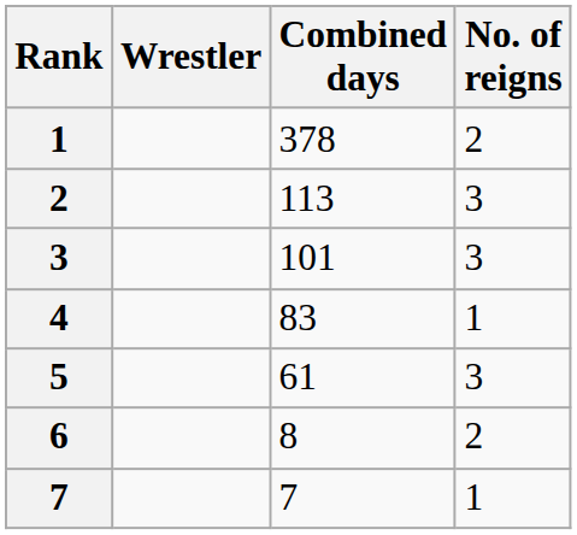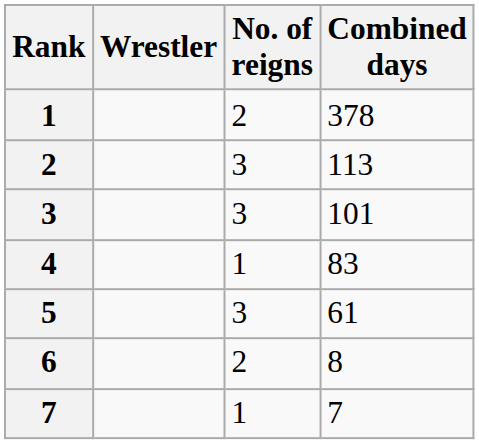 <table class="wikitable">
 <tr>
 <th>Rank</th>
 <th>Wrestler</th>
+<th>No. of<br>reigns</th>
 <th>Combined<br>days</th>
-<th>No. of<br>reigns</th>
 </tr>
 <tr>
 <th>1</th>
 <td></td>
+<td>2</td>
 <td>378</td>
-<td>2</td>
 </tr>
 <tr>
 <th>2</th>
 <td></td>
+<td>3</td>
 <td>113</td>
-<td>3</td>
 </tr>
 <tr>
 <th>3</th>
 <td></td>
+<td>3</td>
 <td>101</td>
-<td>3</td>
 </tr>
 <tr>
 <th>4</th>
 <td></td>
+<td>1</td>
 <td>83</td>
-<td>1</td>
 </tr>
 <tr>
 <th>5</th>
 <td></td>
+<td>3</td>
 <td>61</td>
-<td>3</td>
 </tr>
 <tr>
 <th>6</th>
 <td></td>
+<td>2</td>
 <td>8</td>
-<td>2</td>
 </tr>
 <tr>
 <th>7</th>
 <td></td>
+<td>1</td>
 <td>7</td>
-<td>1</td>
 </tr>
 </table>
